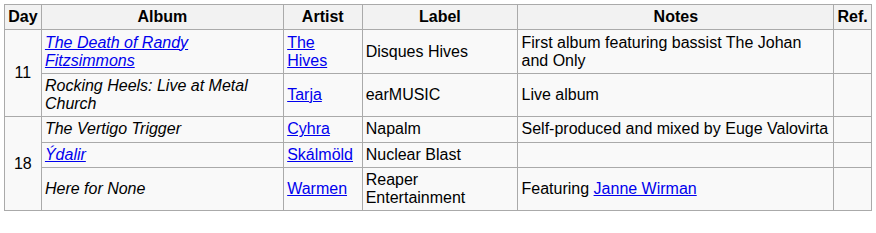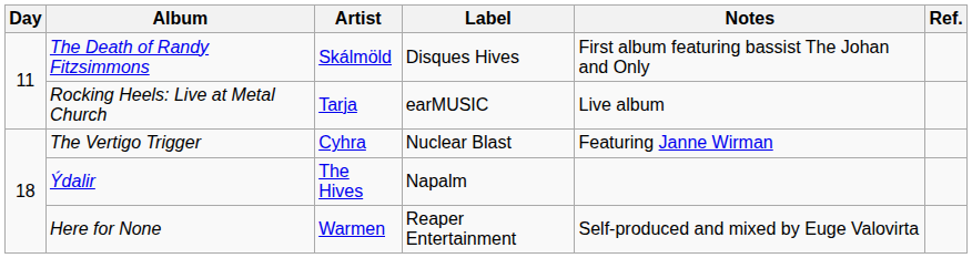 <table class="wikitable">
 <tr>
 <th>Day</th>
 <th>Album</th>
 <th>Artist</th>
 <th>Label</th>
 <th>Notes</th>
 <th>Ref.</th>
 </tr>
 <tr>
 <td rowspan="2" style="text-align:center;">11</td>
 <td><em><a href='#'>The Death of Randy Fitzsimmons</a></em></td>
-<td><a href='#'>The Hives</a></td>
+<td><a href='#'>Skálmöld</a></td>
 <td>Disques Hives</td>
 <td>First album featuring bassist The Johan and Only</td>
 <td></td>
 </tr>
 <tr>
 <td><em>Rocking Heels: Live at Metal Church</em></td>
 <td><a href='#'>Tarja</a></td>
 <td>earMUSIC</td>
 <td>Live album</td>
 <td></td>
 </tr>
 <tr>
 <td rowspan="3" style="text-align:center;">18</td>
 <td><em>The Vertigo Trigger</em></td>
 <td><a href='#'>Cyhra</a></td>
-<td>Napalm</td>
-<td>Self-produced and mixed by Euge Valovirta</td>
+<td>Nuclear Blast</td>
+<td>Featuring <a href='#'>Janne Wirman</a></td>
 <td></td>
 </tr>
 <tr>
 <td><em><a href='#'>Ýdalir</a></em></td>
-<td><a href='#'>Skálmöld</a></td>
-<td>Nuclear Blast</td>
+<td><a href='#'>The Hives</a></td>
+<td>Napalm</td>
 <td></td>
 <td></td>
 </tr>
 <tr>
 <td><em>Here for None</em></td>
 <td><a href='#'>Warmen</a></td>
 <td>Reaper Entertainment</td>
-<td>Featuring <a href='#'>Janne Wirman</a></td>
+<td>Self-produced and mixed by Euge Valovirta</td>
 <td></td>
 </tr>
 <tr>
 </tr>
 </table>
